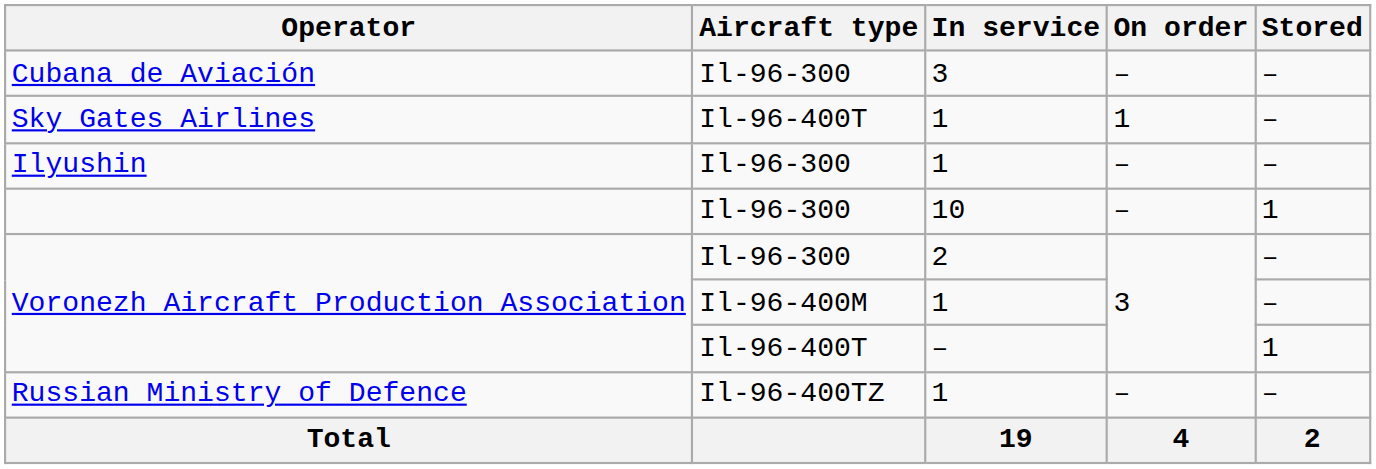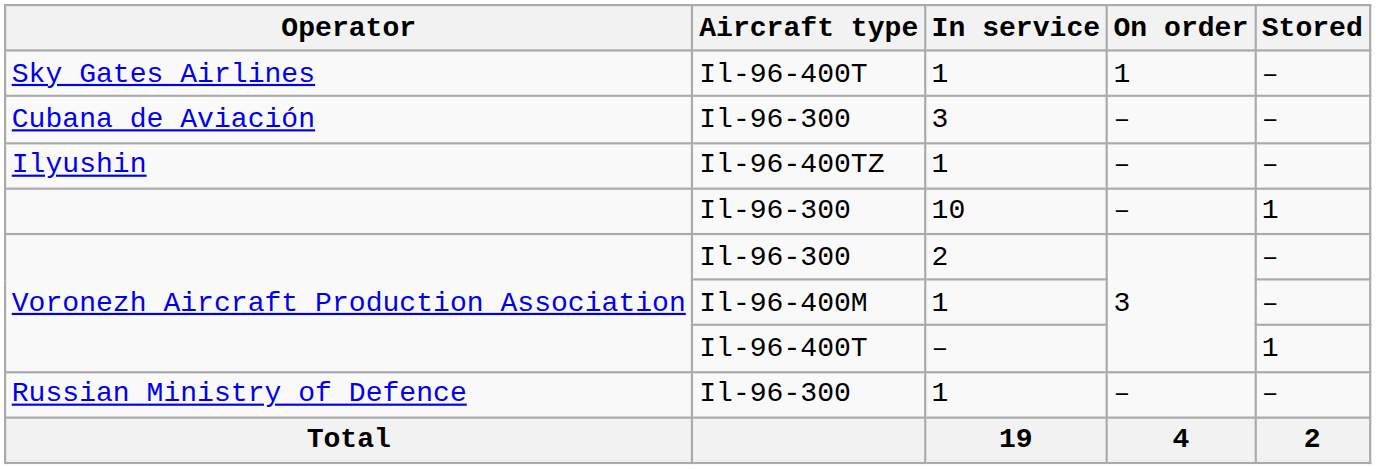 <table class="wikitable sortable">
 <tr>
 <th>Operator</th>
 <th>Aircraft type</th>
 <th>In service</th>
 <th>On order</th>
 <th>Stored</th>
 </tr>
 <tr>
+<td> <a href='#'>Sky Gates Airlines</a></td>
+<td>Il-96-400T</td>
+<td>1</td>
+<td>1</td>
+<td>–</td>
+</tr>
+<tr>
 <td> <a href='#'>Cubana de Aviación</a></td>
 <td>Il-96-300</td>
 <td>3</td>
 <td>–</td>
 <td>–</td>
 </tr>
 <tr>
-<td> <a href='#'>Sky Gates Airlines</a></td>
-<td>Il-96-400T</td>
-<td>1</td>
-<td>1</td>
-<td>–</td>
-</tr>
-<tr>
 <td> <a href='#'>Ilyushin</a></td>
-<td>Il-96-300</td>
+<td>Il-96-400TZ</td>
 <td>1</td>
 <td>–</td>
 <td>–</td>
 </tr>
 <tr>
 <td> </td>
 <td>Il-96-300</td>
 <td>10</td>
 <td>–</td>
 <td>1</td>
 </tr>
 <tr>
 <td rowspan="3"> <a href='#'>Voronezh Aircraft Production Association</a></td>
 <td>Il-96-300</td>
 <td>2</td>
 <td rowspan="3">3</td>
 <td>–</td>
 </tr>
 <tr>
 <td>Il-96-400M</td>
 <td>1</td>
 <td>–</td>
 </tr>
 <tr>
 <td>Il-96-400T</td>
 <td>–</td>
 <td>1</td>
 </tr>
 <tr>
 <td> <a href='#'>Russian Ministry of Defence</a></td>
-<td>Il-96-400TZ</td>
+<td>Il-96-300</td>
 <td>1</td>
 <td>–</td>
 <td>–</td>
 </tr>
 <tr>
 <th>Total</th>
 <th></th>
 <th>19</th>
 <th>4</th>
 <th>2</th>
 </tr>
 </table>
